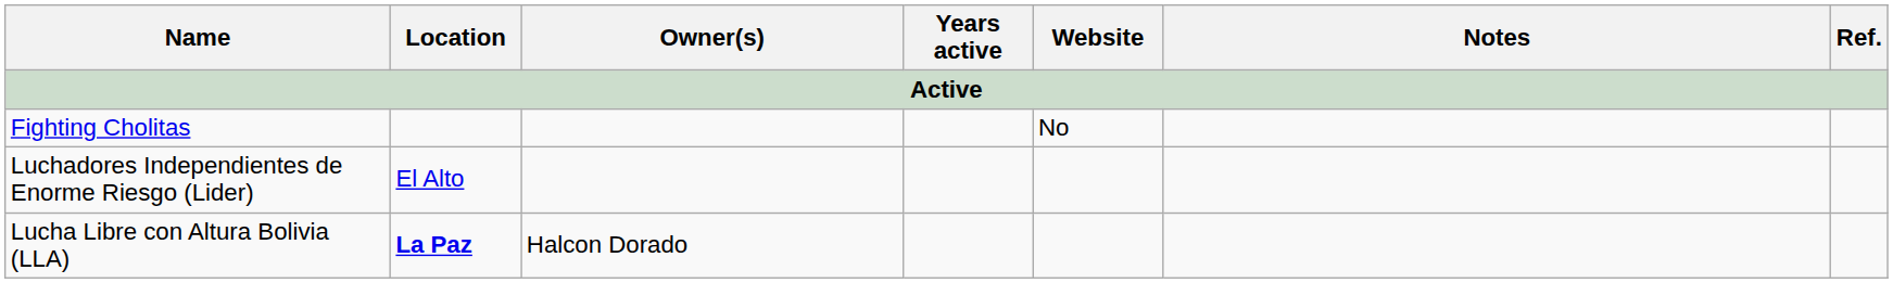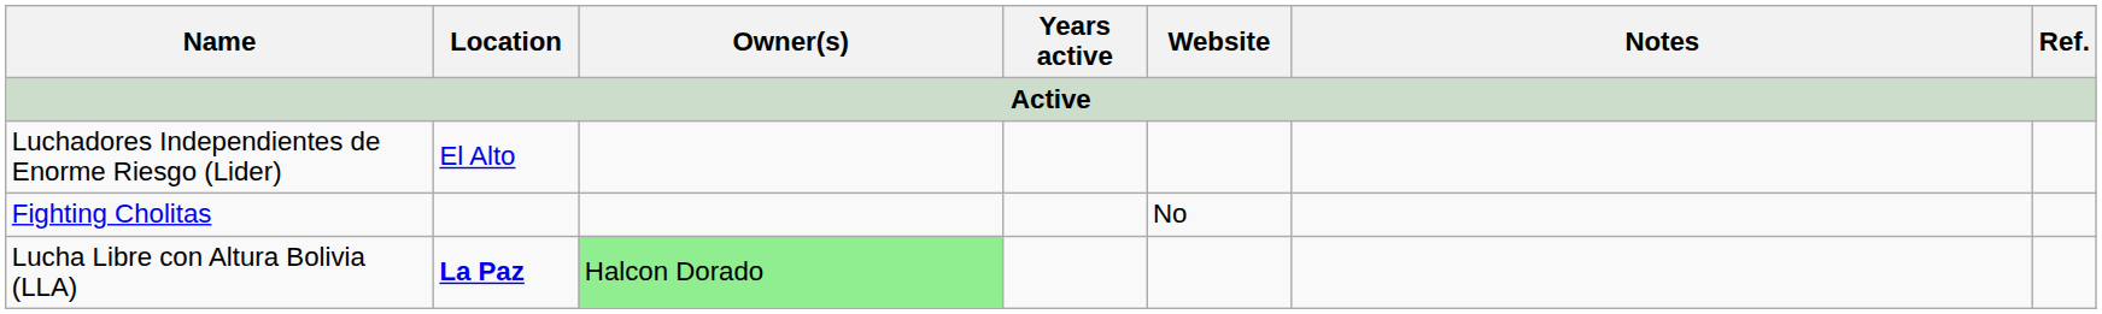 <table class="wikitable sortable" style="text-align: left;">
 <tr>
 <th width="21%">Name</th>
 <th width="7%">Location</th>
 <th width="21%">Owner(s)</th>
 <th width="7%">Years active</th>
 <th width="7%">Website</th>
 <th width="55%">Notes</th>
 <th>Ref.</th>
 </tr>
 <tr>
 <td colspan=7 style="background: #ccddcc;" align=center><strong>Active</strong></td>
 </tr>
 <tr>
+<td>Luchadores Independientes de Enorme Riesgo (Lider)</td>
+<td><a href='#'>El Alto</a></td>
+<td></td>
+<td></td>
+<td></td>
+<td></td>
+<td></td>
+</tr>
+<tr>
 <td><a href='#'>Fighting Cholitas</a></td>
 <td></td>
 <td></td>
 <td></td>
 <td>No</td>
 <td></td>
 <td></td>
 </tr>
 <tr>
-<td>Luchadores Independientes de Enorme Riesgo (Lider)</td>
-<td><a href='#'>El Alto</a></td>
-<td></td>
-<td></td>
-<td></td>
-<td></td>
-<td></td>
-</tr>
-<tr>
 <td>Lucha Libre con Altura Bolivia (LLA)</td>
 <td><strong><a href='#'>La Paz</a></strong></td>
-<td>Halcon Dorado</td>
+<td style="background: lightgreen;">Halcon Dorado</td>
 <td></td>
 <td></td>
 <td></td>
 <td></td>
 </tr>
 </table>
